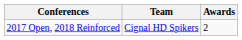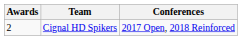 <table class="wikitable sortable">
 <tr>
+<th>Awards</th>
+<th>Team</th>
 <th class="unsortable">Conferences</th>
-<th>Team</th>
-<th>Awards</th>
 </tr>
 <tr>
+<td>2</td>
+<td><a href='#'>Cignal HD Spikers</a></td>
 <td><a href='#'>2017 Open</a>, <a href='#'>2018 Reinforced</a></td>
-<td><a href='#'>Cignal HD Spikers</a></td>
-<td>2</td>
 </tr>
 </table>
